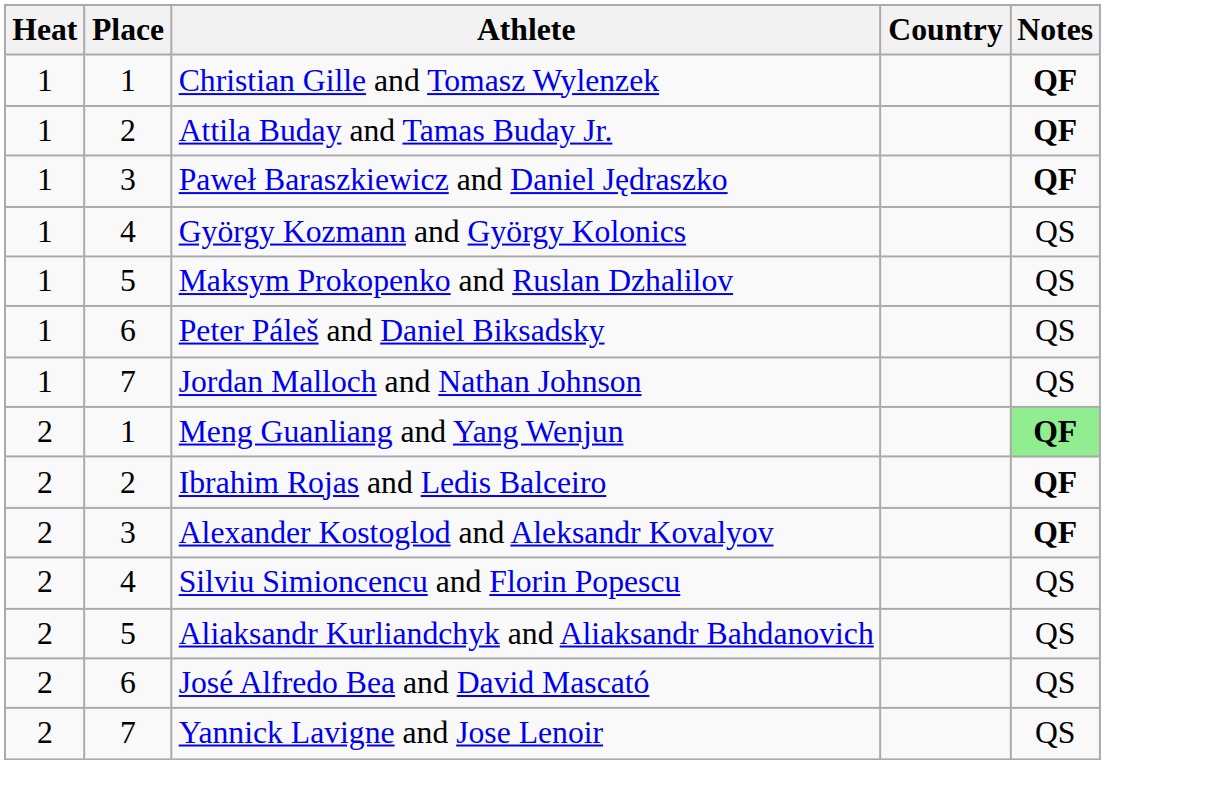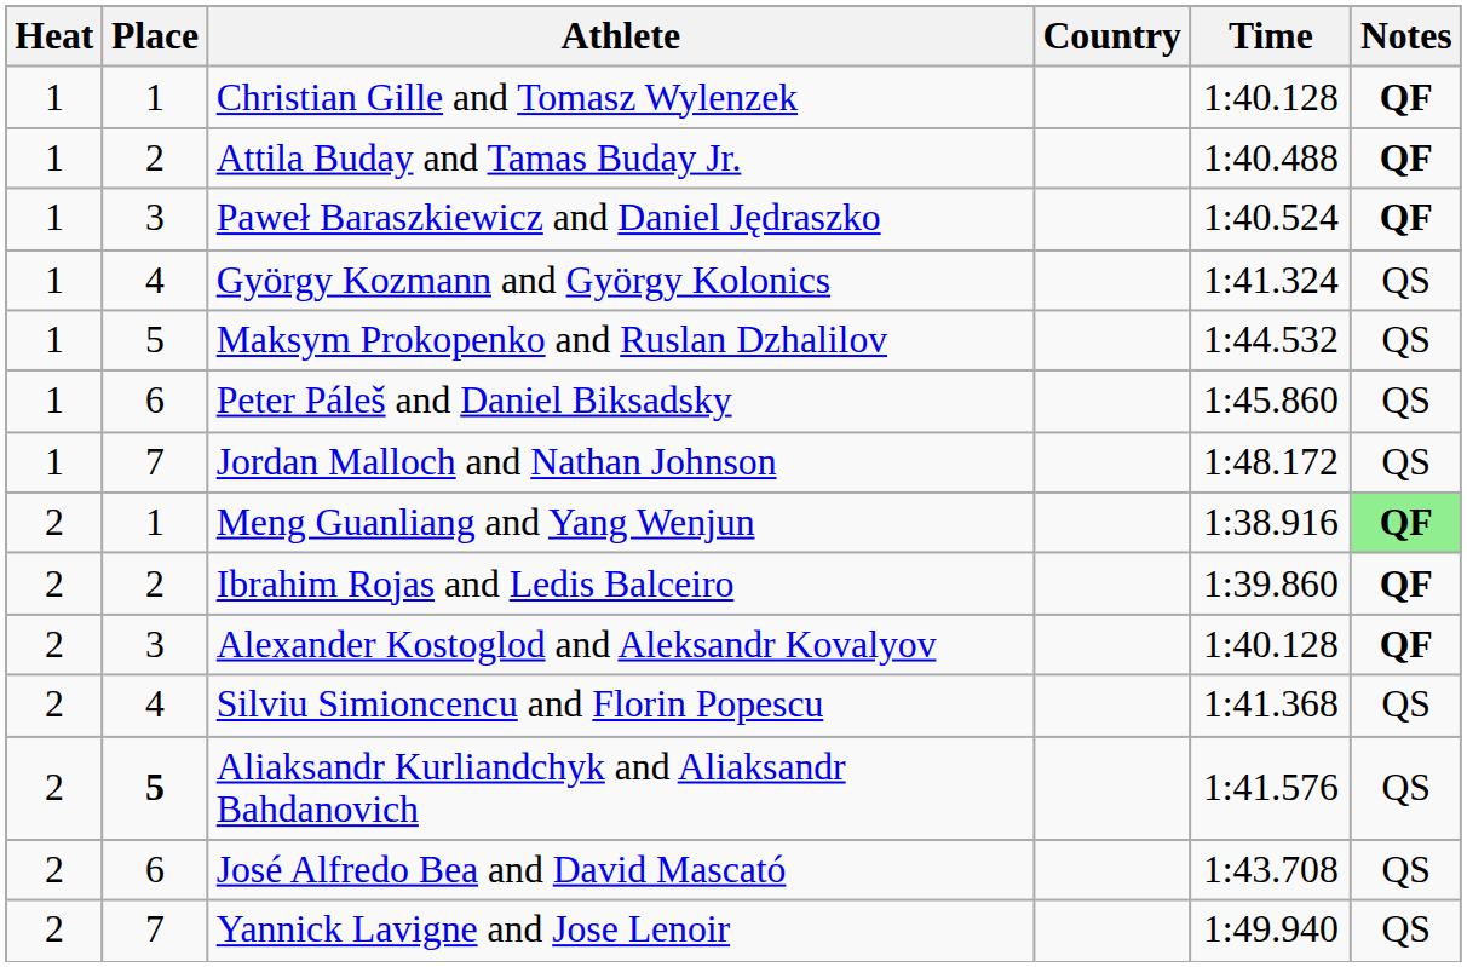 <table class="wikitable sortable" style="text-align:center">
 <tr>
 <th>Heat</th>
 <th>Place</th>
 <th>Athlete</th>
 <th>Country</th>
+<th>Time</th>
 <th>Notes</th>
 </tr>
 <tr>
 <td>1</td>
 <td>1</td>
 <td align=left><a href='#'>Christian Gille</a> and <a href='#'>Tomasz Wylenzek</a></td>
 <td></td>
+<td width=60>1:40.128</td>
 <td><strong>QF</strong></td>
 </tr>
 <tr>
 <td>1</td>
 <td>2</td>
 <td align=left><a href='#'>Attila Buday</a> and <a href='#'>Tamas Buday Jr.</a></td>
 <td></td>
+<td>1:40.488</td>
 <td><strong>QF</strong></td>
 </tr>
 <tr>
 <td>1</td>
 <td>3</td>
 <td align=left><a href='#'>Paweł Baraszkiewicz</a> and <a href='#'>Daniel Jędraszko</a></td>
 <td></td>
+<td>1:40.524</td>
 <td><strong>QF</strong></td>
 </tr>
 <tr>
 <td>1</td>
 <td>4</td>
 <td align=left><a href='#'>György Kozmann</a> and <a href='#'>György Kolonics</a></td>
 <td></td>
+<td>1:41.324</td>
 <td>QS</td>
 </tr>
 <tr>
 <td>1</td>
 <td>5</td>
 <td align=left><a href='#'>Maksym Prokopenko</a> and <a href='#'>Ruslan Dzhalilov</a></td>
 <td></td>
+<td>1:44.532</td>
 <td>QS</td>
 </tr>
 <tr>
 <td>1</td>
 <td>6</td>
 <td align=left><a href='#'>Peter Páleš</a> and <a href='#'>Daniel Biksadsky</a></td>
 <td></td>
+<td>1:45.860</td>
 <td>QS</td>
 </tr>
 <tr>
 <td>1</td>
 <td>7</td>
 <td align=left><a href='#'>Jordan Malloch</a> and <a href='#'>Nathan Johnson</a></td>
 <td></td>
+<td>1:48.172</td>
 <td>QS</td>
 </tr>
 <tr>
 <td>2</td>
 <td>1</td>
 <td align=left><a href='#'>Meng Guanliang</a> and <a href='#'>Yang Wenjun</a></td>
 <td></td>
+<td>1:38.916</td>
 <td style="background: lightgreen;"><strong>QF</strong></td>
 </tr>
 <tr>
 <td>2</td>
 <td>2</td>
 <td align=left><a href='#'>Ibrahim Rojas</a> and <a href='#'>Ledis Balceiro</a></td>
 <td></td>
+<td>1:39.860</td>
 <td><strong>QF</strong></td>
 </tr>
 <tr>
 <td>2</td>
 <td>3</td>
 <td align=left><a href='#'>Alexander Kostoglod</a> and <a href='#'>Aleksandr Kovalyov</a></td>
 <td></td>
+<td>1:40.128</td>
 <td><strong>QF</strong></td>
 </tr>
 <tr>
 <td>2</td>
 <td>4</td>
 <td align=left><a href='#'>Silviu Simioncencu</a> and <a href='#'>Florin Popescu</a></td>
 <td></td>
+<td>1:41.368</td>
 <td>QS</td>
 </tr>
 <tr>
 <td>2</td>
-<td>5</td>
+<td><strong>5</strong></td>
 <td align=left><a href='#'>Aliaksandr Kurliandchyk</a> and <a href='#'>Aliaksandr Bahdanovich</a></td>
 <td></td>
+<td>1:41.576</td>
 <td>QS</td>
 </tr>
 <tr>
 <td>2</td>
 <td>6</td>
 <td align=left><a href='#'>José Alfredo Bea</a> and <a href='#'>David Mascató</a></td>
 <td></td>
+<td>1:43.708</td>
 <td>QS</td>
 </tr>
 <tr>
 <td>2</td>
 <td>7</td>
 <td align=left><a href='#'>Yannick Lavigne</a> and <a href='#'>Jose Lenoir</a></td>
 <td></td>
+<td>1:49.940</td>
 <td>QS</td>
 </tr>
 </table>
